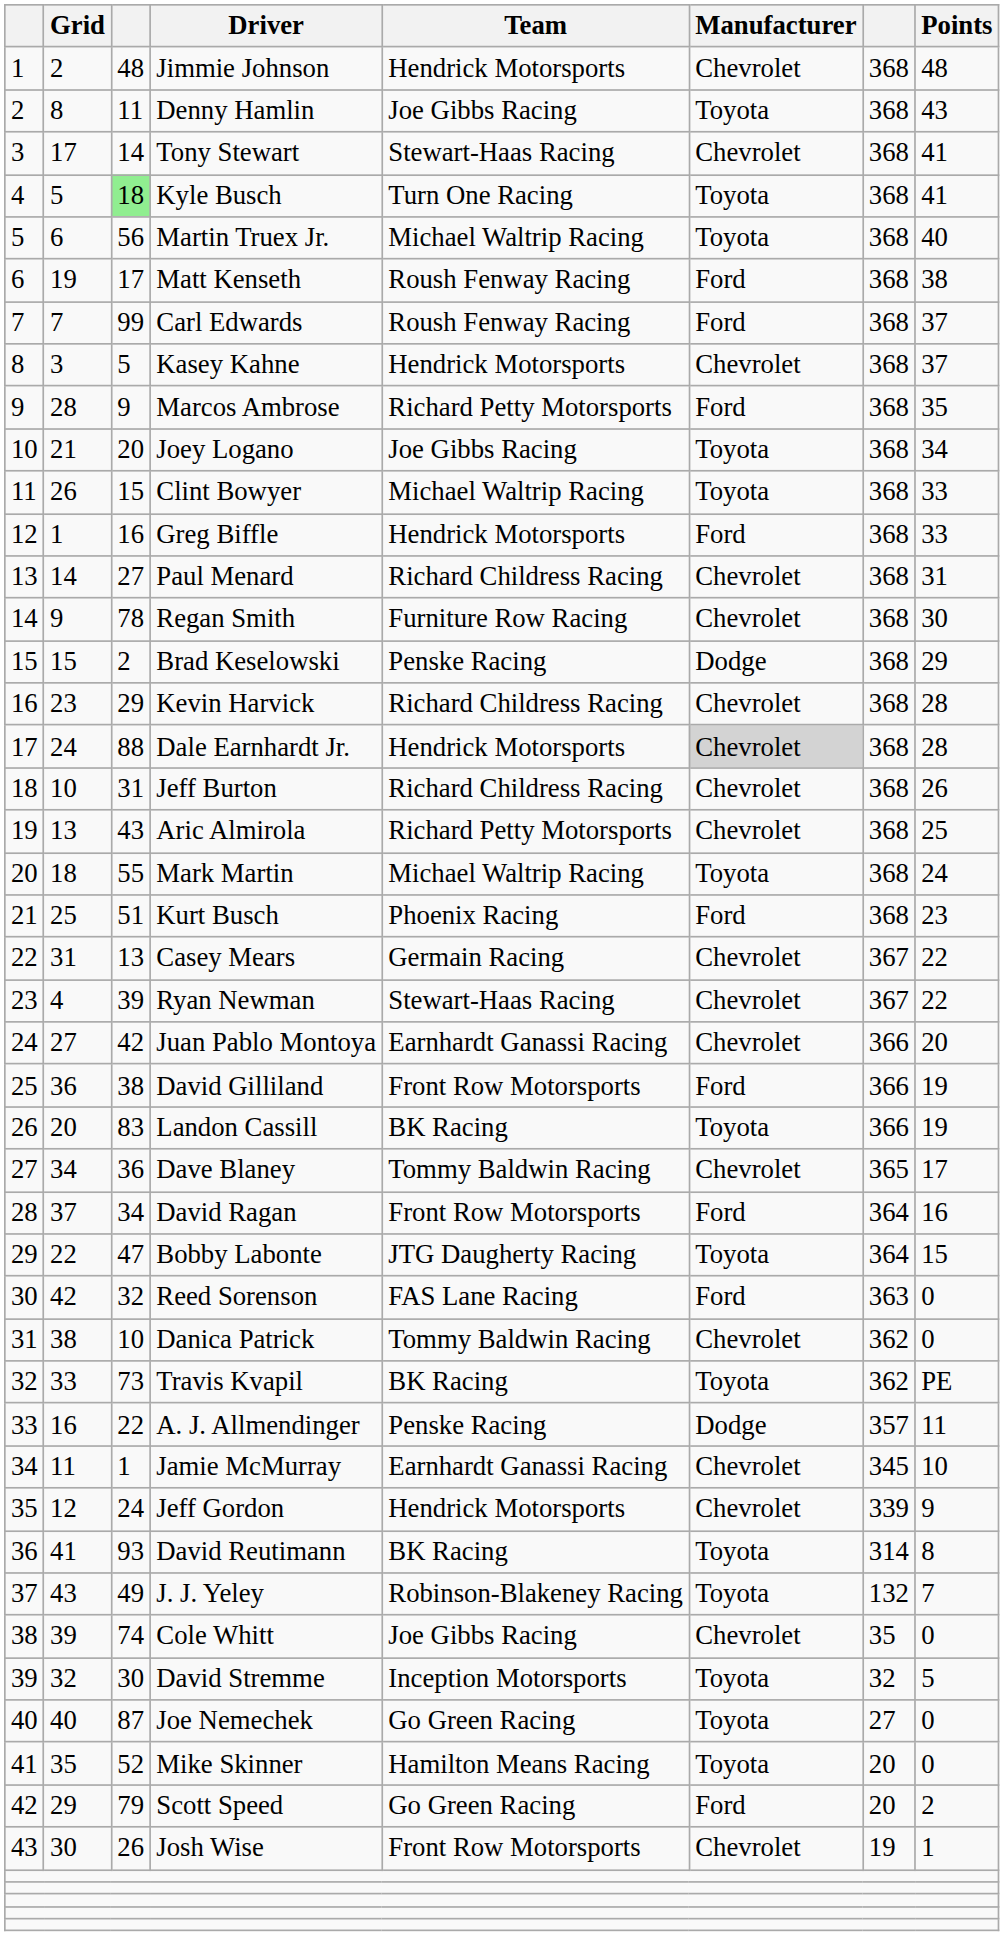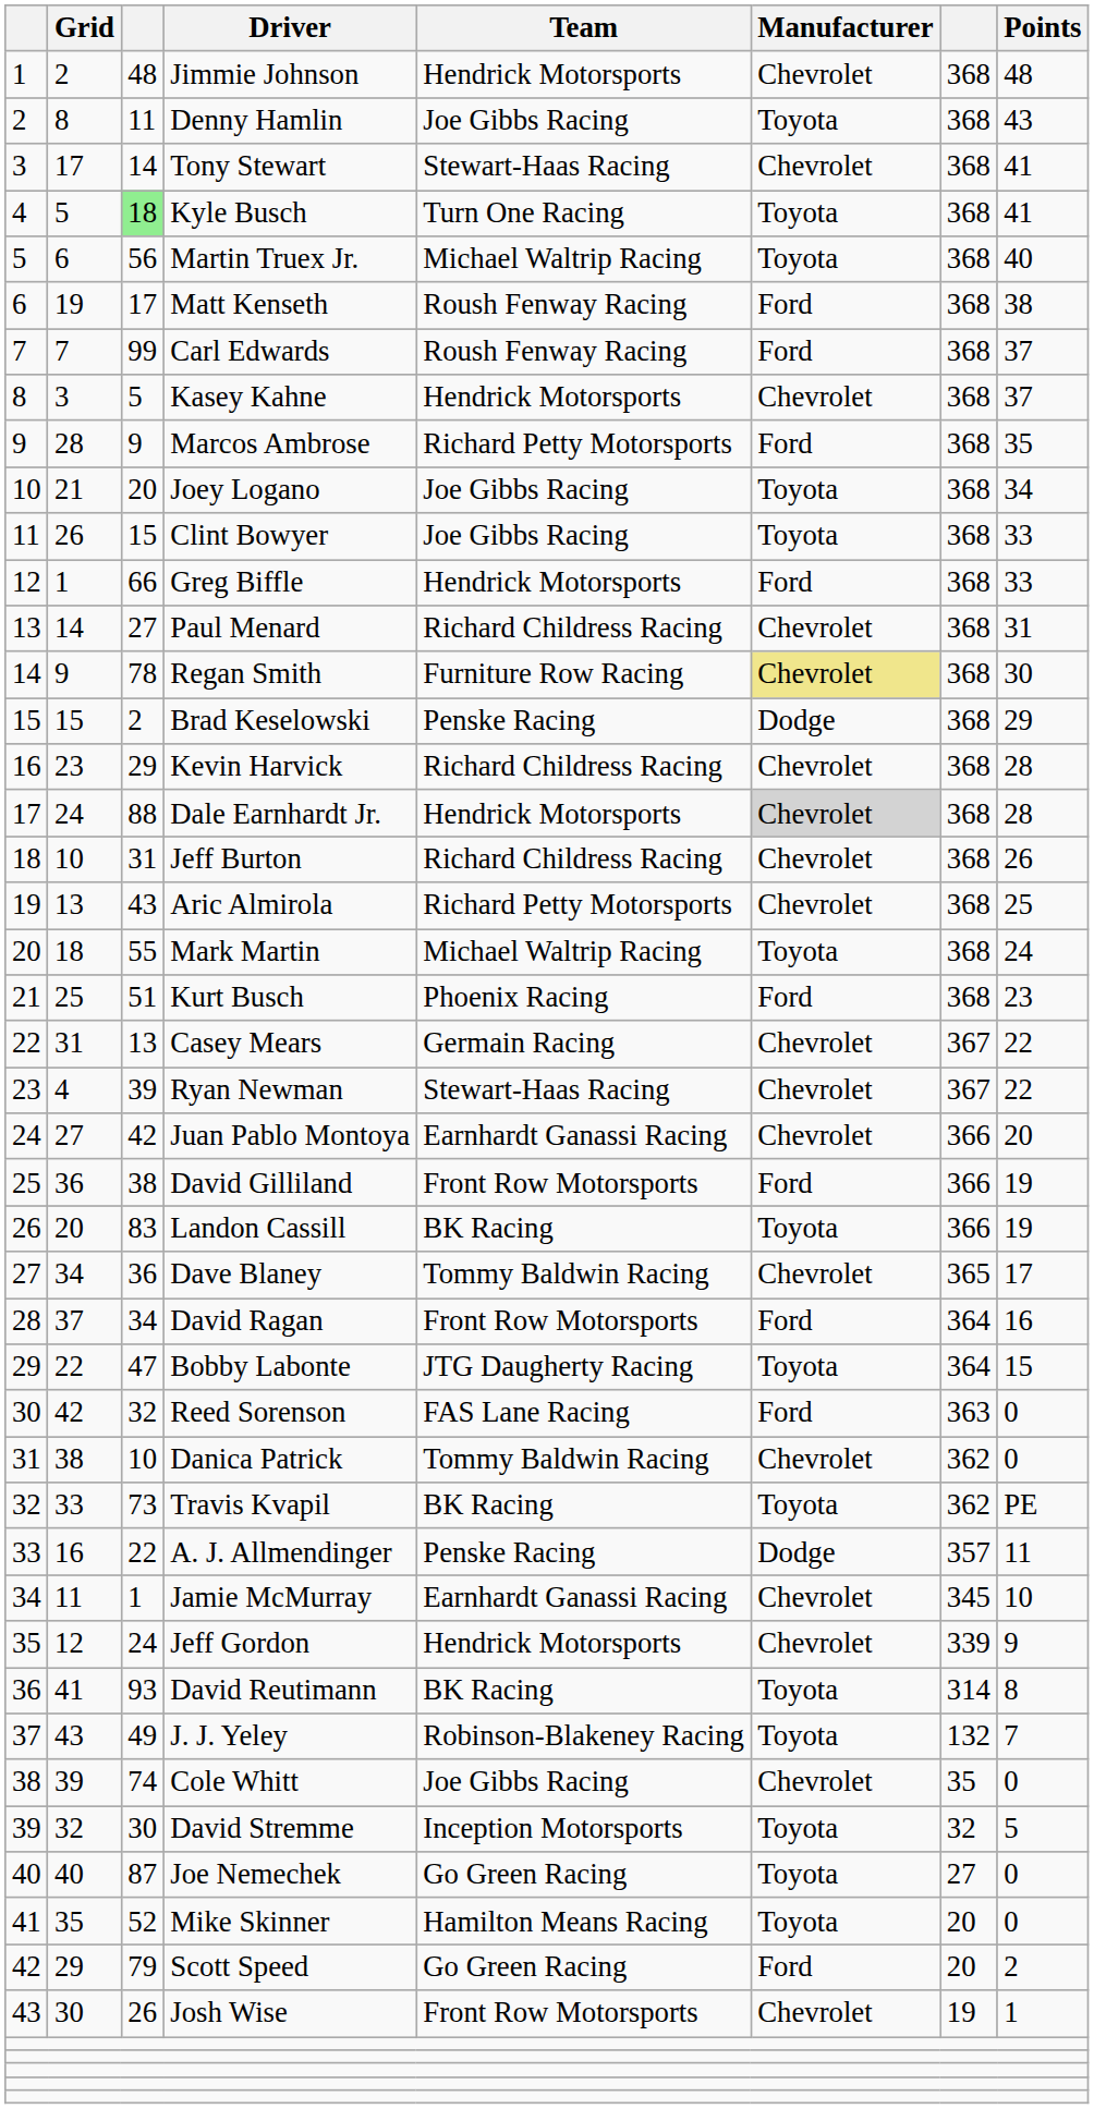 <table class="wikitable" border="1">
 <tr>
 <th scope="col"></th>
 <th scope="col">Grid</th>
 <th scope="col"></th>
 <th scope="col">Driver</th>
 <th scope="col">Team</th>
 <th scope="col">Manufacturer</th>
 <th scope="col"></th>
 <th scope="col">Points</th>
 </tr>
 <tr>
 <td>1</td>
 <td>2</td>
 <td>48</td>
 <td>Jimmie Johnson</td>
 <td>Hendrick Motorsports</td>
 <td>Chevrolet</td>
 <td>368</td>
 <td>48</td>
 </tr>
 <tr>
 <td>2</td>
 <td>8</td>
 <td>11</td>
 <td>Denny Hamlin</td>
 <td>Joe Gibbs Racing</td>
 <td>Toyota</td>
 <td>368</td>
 <td>43</td>
 </tr>
 <tr>
 <td>3</td>
 <td>17</td>
 <td>14</td>
 <td>Tony Stewart</td>
 <td>Stewart-Haas Racing</td>
 <td>Chevrolet</td>
 <td>368</td>
 <td>41</td>
 </tr>
 <tr>
 <td>4</td>
 <td>5</td>
 <td style="background: lightgreen;">18</td>
 <td>Kyle Busch</td>
 <td>Turn One Racing</td>
 <td>Toyota</td>
 <td>368</td>
 <td>41</td>
 </tr>
 <tr>
 <td>5</td>
 <td>6</td>
 <td>56</td>
 <td>Martin Truex Jr.</td>
 <td>Michael Waltrip Racing</td>
 <td>Toyota</td>
 <td>368</td>
 <td>40</td>
 </tr>
 <tr>
 <td>6</td>
 <td>19</td>
 <td>17</td>
 <td>Matt Kenseth</td>
 <td>Roush Fenway Racing</td>
 <td>Ford</td>
 <td>368</td>
 <td>38</td>
 </tr>
 <tr>
 <td>7</td>
 <td>7</td>
 <td>99</td>
 <td>Carl Edwards</td>
 <td>Roush Fenway Racing</td>
 <td>Ford</td>
 <td>368</td>
 <td>37</td>
 </tr>
 <tr>
 <td>8</td>
 <td>3</td>
 <td>5</td>
 <td>Kasey Kahne</td>
 <td>Hendrick Motorsports</td>
 <td>Chevrolet</td>
 <td>368</td>
 <td>37</td>
 </tr>
 <tr>
 <td>9</td>
 <td>28</td>
 <td>9</td>
 <td>Marcos Ambrose</td>
 <td>Richard Petty Motorsports</td>
 <td>Ford</td>
 <td>368</td>
 <td>35</td>
 </tr>
 <tr>
 <td>10</td>
 <td>21</td>
 <td>20</td>
 <td>Joey Logano</td>
 <td>Joe Gibbs Racing</td>
 <td>Toyota</td>
 <td>368</td>
 <td>34</td>
 </tr>
 <tr>
 <td>11</td>
 <td>26</td>
 <td>15</td>
 <td>Clint Bowyer</td>
-<td>Michael Waltrip Racing</td>
+<td>Joe Gibbs Racing</td>
 <td>Toyota</td>
 <td>368</td>
 <td>33</td>
 </tr>
 <tr>
 <td>12</td>
 <td>1</td>
-<td>16</td>
+<td>66</td>
 <td>Greg Biffle</td>
 <td>Hendrick Motorsports</td>
 <td>Ford</td>
 <td>368</td>
 <td>33</td>
 </tr>
 <tr>
 <td>13</td>
 <td>14</td>
 <td>27</td>
 <td>Paul Menard</td>
 <td>Richard Childress Racing</td>
 <td>Chevrolet</td>
 <td>368</td>
 <td>31</td>
 </tr>
 <tr>
 <td>14</td>
 <td>9</td>
 <td>78</td>
 <td>Regan Smith</td>
 <td>Furniture Row Racing</td>
-<td>Chevrolet</td>
+<td style="background: khaki;">Chevrolet</td>
 <td>368</td>
 <td>30</td>
 </tr>
 <tr>
 <td>15</td>
 <td>15</td>
 <td>2</td>
 <td>Brad Keselowski</td>
 <td>Penske Racing</td>
 <td>Dodge</td>
 <td>368</td>
 <td>29</td>
 </tr>
 <tr>
 <td>16</td>
 <td>23</td>
 <td>29</td>
 <td>Kevin Harvick</td>
 <td>Richard Childress Racing</td>
 <td>Chevrolet</td>
 <td>368</td>
 <td>28</td>
 </tr>
 <tr>
 <td>17</td>
 <td>24</td>
 <td>88</td>
 <td>Dale Earnhardt Jr.</td>
 <td>Hendrick Motorsports</td>
 <td style="background: lightgrey;">Chevrolet</td>
 <td>368</td>
 <td>28</td>
 </tr>
 <tr>
 <td>18</td>
 <td>10</td>
 <td>31</td>
 <td>Jeff Burton</td>
 <td>Richard Childress Racing</td>
 <td>Chevrolet</td>
 <td>368</td>
 <td>26</td>
 </tr>
 <tr>
 <td>19</td>
 <td>13</td>
 <td>43</td>
 <td>Aric Almirola</td>
 <td>Richard Petty Motorsports</td>
 <td>Chevrolet</td>
 <td>368</td>
 <td>25</td>
 </tr>
 <tr>
 <td>20</td>
 <td>18</td>
 <td>55</td>
 <td>Mark Martin</td>
 <td>Michael Waltrip Racing</td>
 <td>Toyota</td>
 <td>368</td>
 <td>24</td>
 </tr>
 <tr>
 <td>21</td>
 <td>25</td>
 <td>51</td>
 <td>Kurt Busch</td>
 <td>Phoenix Racing</td>
 <td>Ford</td>
 <td>368</td>
 <td>23</td>
 </tr>
 <tr>
 <td>22</td>
 <td>31</td>
 <td>13</td>
 <td>Casey Mears</td>
 <td>Germain Racing</td>
 <td>Chevrolet</td>
 <td>367</td>
 <td>22</td>
 </tr>
 <tr>
 <td>23</td>
 <td>4</td>
 <td>39</td>
 <td>Ryan Newman</td>
 <td>Stewart-Haas Racing</td>
 <td>Chevrolet</td>
 <td>367</td>
 <td>22</td>
 </tr>
 <tr>
 <td>24</td>
 <td>27</td>
 <td>42</td>
 <td>Juan Pablo Montoya</td>
 <td>Earnhardt Ganassi Racing</td>
 <td>Chevrolet</td>
 <td>366</td>
 <td>20</td>
 </tr>
 <tr>
 <td>25</td>
 <td>36</td>
 <td>38</td>
 <td>David Gilliland</td>
 <td>Front Row Motorsports</td>
 <td>Ford</td>
 <td>366</td>
 <td>19</td>
 </tr>
 <tr>
 <td>26</td>
 <td>20</td>
 <td>83</td>
 <td>Landon Cassill</td>
 <td>BK Racing</td>
 <td>Toyota</td>
 <td>366</td>
 <td>19</td>
 </tr>
 <tr>
 <td>27</td>
 <td>34</td>
 <td>36</td>
 <td>Dave Blaney</td>
 <td>Tommy Baldwin Racing</td>
 <td>Chevrolet</td>
 <td>365</td>
 <td>17</td>
 </tr>
 <tr>
 <td>28</td>
 <td>37</td>
 <td>34</td>
 <td>David Ragan</td>
 <td>Front Row Motorsports</td>
 <td>Ford</td>
 <td>364</td>
 <td>16</td>
 </tr>
 <tr>
 <td>29</td>
 <td>22</td>
 <td>47</td>
 <td>Bobby Labonte</td>
 <td>JTG Daugherty Racing</td>
 <td>Toyota</td>
 <td>364</td>
 <td>15</td>
 </tr>
 <tr>
 <td>30</td>
 <td>42</td>
 <td>32</td>
 <td>Reed Sorenson</td>
 <td>FAS Lane Racing</td>
 <td>Ford</td>
 <td>363</td>
 <td>0</td>
 </tr>
 <tr>
 <td>31</td>
 <td>38</td>
 <td>10</td>
 <td>Danica Patrick</td>
 <td>Tommy Baldwin Racing</td>
 <td>Chevrolet</td>
 <td>362</td>
 <td>0</td>
 </tr>
 <tr>
 <td>32</td>
 <td>33</td>
 <td>73</td>
 <td>Travis Kvapil</td>
 <td>BK Racing</td>
 <td>Toyota</td>
 <td>362</td>
 <td>PE</td>
 </tr>
 <tr>
 <td>33</td>
 <td>16</td>
 <td>22</td>
 <td>A. J. Allmendinger</td>
 <td>Penske Racing</td>
 <td>Dodge</td>
 <td>357</td>
 <td>11</td>
 </tr>
 <tr>
 <td>34</td>
 <td>11</td>
 <td>1</td>
 <td>Jamie McMurray</td>
 <td>Earnhardt Ganassi Racing</td>
 <td>Chevrolet</td>
 <td>345</td>
 <td>10</td>
 </tr>
 <tr>
 <td>35</td>
 <td>12</td>
 <td>24</td>
 <td>Jeff Gordon</td>
 <td>Hendrick Motorsports</td>
 <td>Chevrolet</td>
 <td>339</td>
 <td>9</td>
 </tr>
 <tr>
 <td>36</td>
 <td>41</td>
 <td>93</td>
 <td>David Reutimann</td>
 <td>BK Racing</td>
 <td>Toyota</td>
 <td>314</td>
 <td>8</td>
 </tr>
 <tr>
 <td>37</td>
 <td>43</td>
 <td>49</td>
 <td>J. J. Yeley</td>
 <td>Robinson-Blakeney Racing</td>
 <td>Toyota</td>
 <td>132</td>
 <td>7</td>
 </tr>
 <tr>
 <td>38</td>
 <td>39</td>
 <td>74</td>
 <td>Cole Whitt</td>
 <td>Joe Gibbs Racing</td>
 <td>Chevrolet</td>
 <td>35</td>
 <td>0</td>
 </tr>
 <tr>
 <td>39</td>
 <td>32</td>
 <td>30</td>
 <td>David Stremme</td>
 <td>Inception Motorsports</td>
 <td>Toyota</td>
 <td>32</td>
 <td>5</td>
 </tr>
 <tr>
 <td>40</td>
 <td>40</td>
 <td>87</td>
 <td>Joe Nemechek</td>
 <td>Go Green Racing</td>
 <td>Toyota</td>
 <td>27</td>
 <td>0</td>
 </tr>
 <tr>
 <td>41</td>
 <td>35</td>
 <td>52</td>
 <td>Mike Skinner</td>
 <td>Hamilton Means Racing</td>
 <td>Toyota</td>
 <td>20</td>
 <td>0</td>
 </tr>
 <tr>
 <td>42</td>
 <td>29</td>
 <td>79</td>
 <td>Scott Speed</td>
 <td>Go Green Racing</td>
 <td>Ford</td>
 <td>20</td>
 <td>2</td>
 </tr>
 <tr>
 <td>43</td>
 <td>30</td>
 <td>26</td>
 <td>Josh Wise</td>
 <td>Front Row Motorsports</td>
 <td>Chevrolet</td>
 <td>19</td>
 <td>1</td>
 </tr>
 <tr class="sortbottom">
 <td colspan="9"></td>
 </tr>
 <tr>
 <td colspan="9"></td>
 </tr>
 <tr>
 <td colspan="9"></td>
 </tr>
 <tr>
 <td colspan="9"></td>
 </tr>
 <tr>
 <td colspan="9"></td>
 </tr>
 </table>
